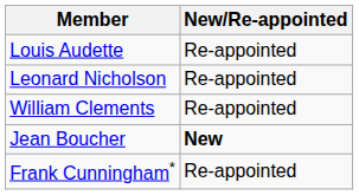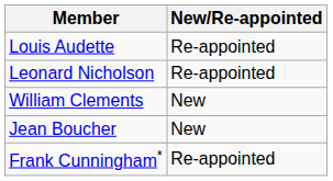 <table class="wikitable">
 <tr>
 <th>Member</th>
 <th>New/Re-appointed</th>
 </tr>
 <tr>
 <td><a href='#'>Louis Audette</a></td>
 <td>Re-appointed</td>
 </tr>
 <tr>
 <td><a href='#'>Leonard Nicholson</a></td>
 <td>Re-appointed</td>
 </tr>
 <tr>
 <td><a href='#'>William Clements</a></td>
-<td>Re-appointed</td>
+<td>New</td>
 </tr>
 <tr>
 <td><a href='#'>Jean Boucher</a></td>
-<td><strong>New</strong></td>
+<td>New</td>
 </tr>
 <tr>
 <td><a href='#'>Frank Cunningham</a><sup>*</sup></td>
 <td>Re-appointed</td>
 </tr>
 </table>
